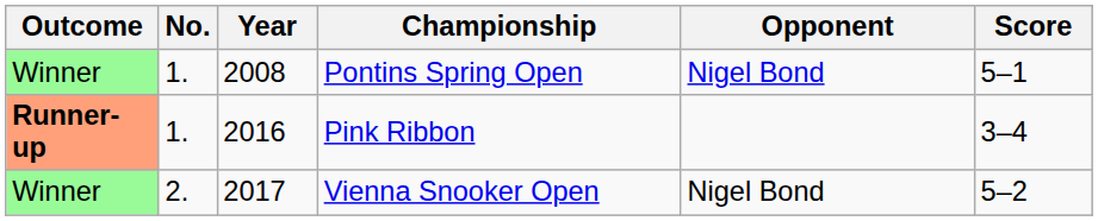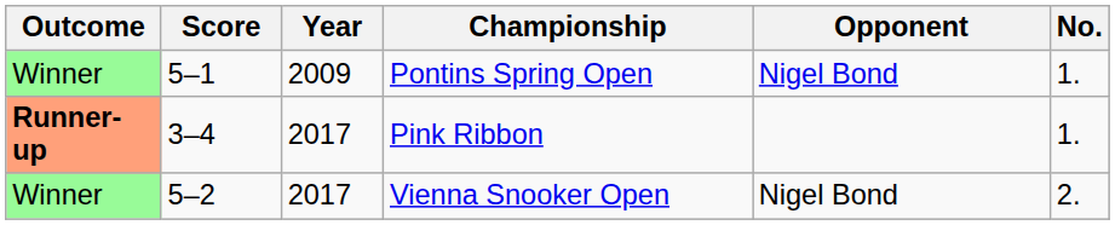 <table class="sortable wikitable">
 <tr>
 <th width="80">Outcome</th>
-<th width="20">No.</th>
+<th width="60">Score</th>
 <th width="50">Year</th>
 <th style="width:200px;">Championship</th>
 <th style="width:160px;">Opponent</th>
-<th width="60">Score</th>
+<th width="20">No.</th>
 </tr>
 <tr>
 <td style="background:#98fb98;">Winner</td>
-<td>1.</td>
-<td>2008</td>
+<td>5–1</td>
+<td>2009</td>
 <td><a href='#'>Pontins Spring Open</a></td>
 <td> <a href='#'>Nigel Bond</a></td>
-<td>5–1</td>
+<td>1.</td>
 </tr>
 <tr>
 <td style="background:#ffa07a;"><strong>Runner-up</strong></td>
-<td>1.</td>
-<td>2016</td>
+<td>3–4</td>
+<td>2017</td>
 <td><a href='#'>Pink Ribbon</a></td>
 <td> </td>
-<td>3–4</td>
+<td>1.</td>
 </tr>
 <tr>
 <td style="background:#98fb98;">Winner</td>
-<td>2.</td>
+<td>5–2</td>
 <td>2017</td>
 <td><a href='#'>Vienna Snooker Open</a></td>
 <td> Nigel Bond</td>
-<td>5–2</td>
+<td>2.</td>
 </tr>
 </table>
